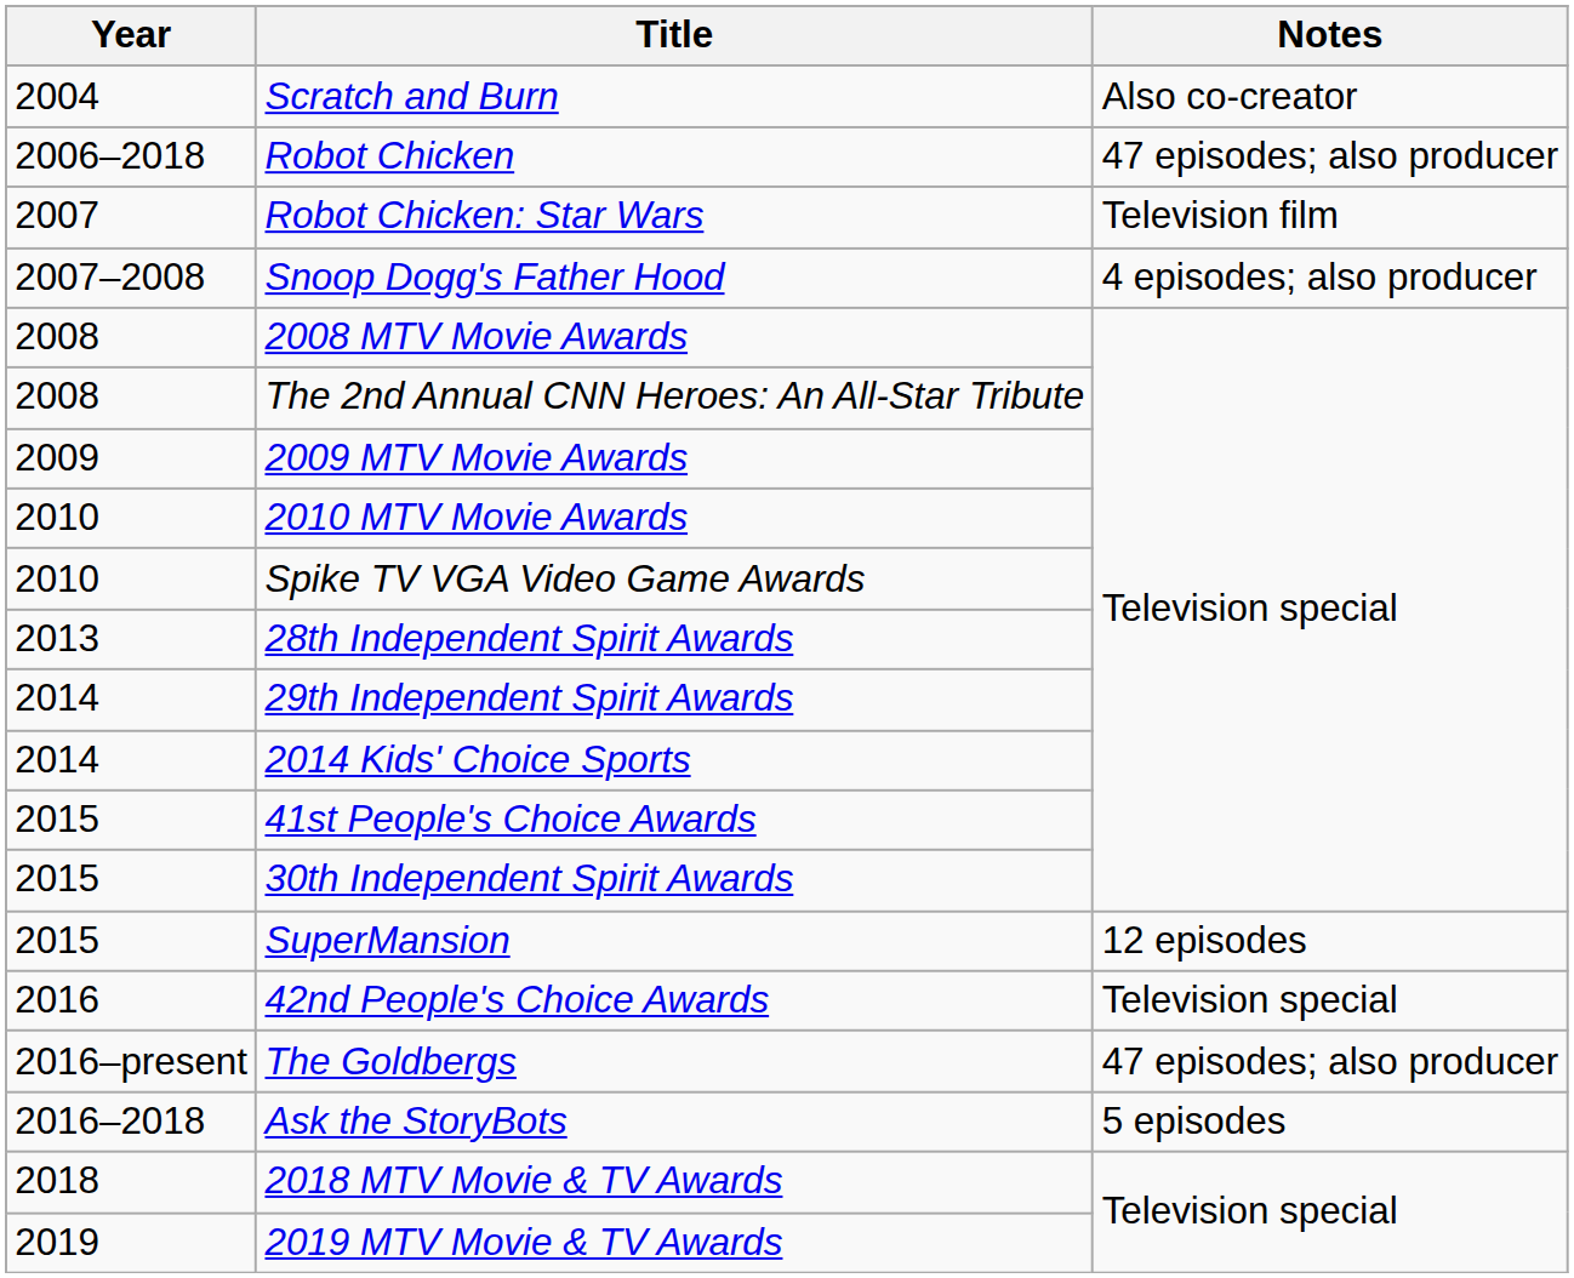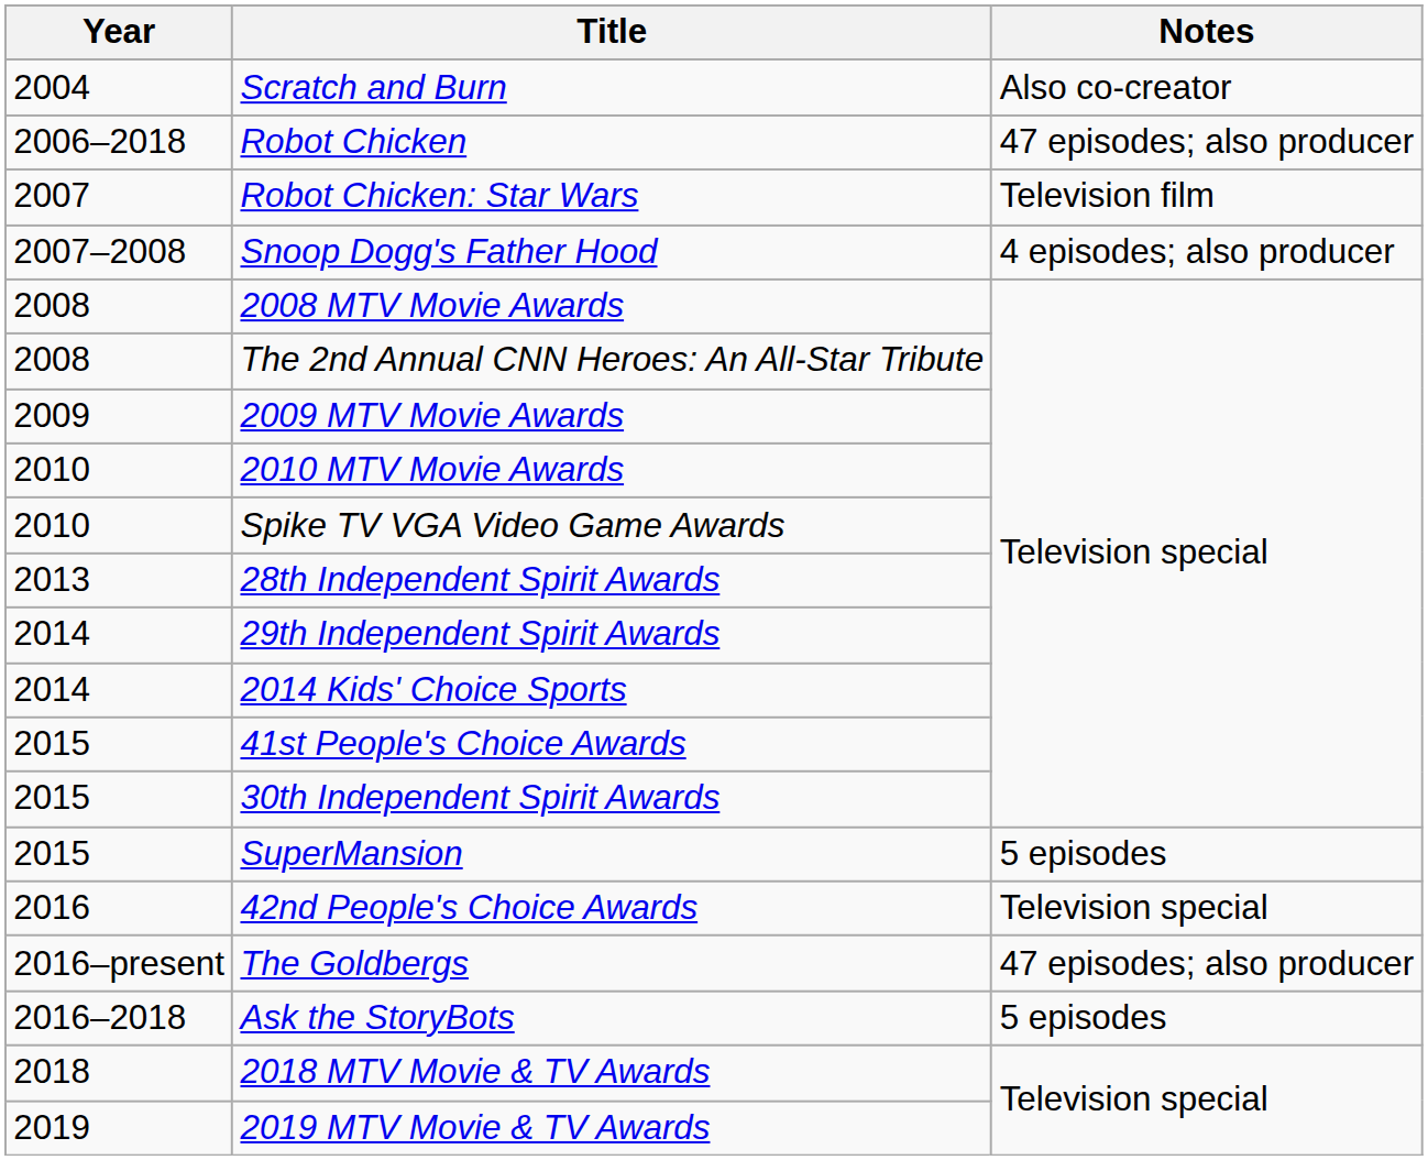 <table class="wikitable sortable">
 <tr>
 <th>Year</th>
 <th>Title</th>
 <th>Notes</th>
 </tr>
 <tr>
 <td>2004</td>
 <td><em><a href='#'>Scratch and Burn</a></em></td>
 <td>Also co-creator</td>
 </tr>
 <tr>
 <td>2006–2018</td>
 <td><em><a href='#'>Robot Chicken</a></em></td>
 <td>47 episodes; also producer</td>
 </tr>
 <tr>
 <td>2007</td>
 <td><em><a href='#'>Robot Chicken: Star Wars</a></em></td>
 <td>Television film</td>
 </tr>
 <tr>
 <td>2007–2008</td>
 <td><em><a href='#'>Snoop Dogg's Father Hood</a></em></td>
 <td>4 episodes; also producer</td>
 </tr>
 <tr>
 <td>2008</td>
 <td><em><a href='#'>2008 MTV Movie Awards</a></em></td>
 <td rowspan="10">Television special</td>
 </tr>
 <tr>
 <td>2008</td>
 <td><em>The 2nd Annual CNN Heroes: An All-Star Tribute</em></td>
 </tr>
 <tr>
 <td>2009</td>
 <td><em><a href='#'>2009 MTV Movie Awards</a></em></td>
 </tr>
 <tr>
 <td>2010</td>
 <td><em><a href='#'>2010 MTV Movie Awards</a></em></td>
 </tr>
 <tr>
 <td>2010</td>
 <td><em>Spike TV VGA Video Game Awards</em></td>
 </tr>
 <tr>
 <td>2013</td>
 <td><em><a href='#'>28th Independent Spirit Awards</a></em></td>
 </tr>
 <tr>
 <td>2014</td>
 <td><em><a href='#'>29th Independent Spirit Awards</a></em></td>
 </tr>
 <tr>
 <td>2014</td>
 <td><em><a href='#'>2014 Kids' Choice Sports</a></em></td>
 </tr>
 <tr>
 <td>2015</td>
 <td><em><a href='#'>41st People's Choice Awards</a></em></td>
 </tr>
 <tr>
 <td>2015</td>
 <td><em><a href='#'>30th Independent Spirit Awards</a></em></td>
 </tr>
 <tr>
 <td>2015</td>
 <td><em><a href='#'>SuperMansion</a></em></td>
-<td>12 episodes</td>
+<td>5 episodes</td>
 </tr>
 <tr>
 <td>2016</td>
 <td><em><a href='#'>42nd People's Choice Awards</a></em></td>
 <td>Television special</td>
 </tr>
 <tr>
 <td>2016–present</td>
 <td><a href='#'><em>The Goldbergs</em></a></td>
 <td>47 episodes; also producer</td>
 </tr>
 <tr>
 <td>2016–2018</td>
 <td><em><a href='#'>Ask the StoryBots</a></em></td>
 <td>5 episodes</td>
 </tr>
 <tr>
 <td>2018</td>
 <td><em><a href='#'>2018 MTV Movie & TV Awards</a></em></td>
 <td rowspan="2">Television special</td>
 </tr>
 <tr>
 <td>2019</td>
 <td><em><a href='#'>2019 MTV Movie & TV Awards</a></em></td>
 </tr>
 </table>
